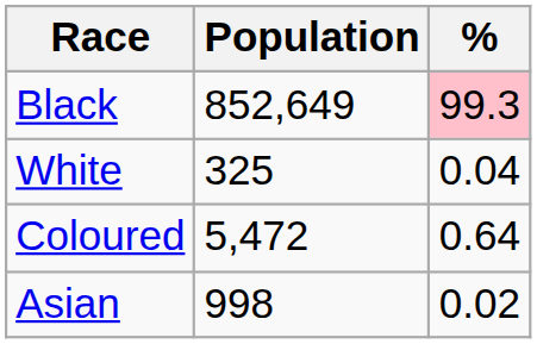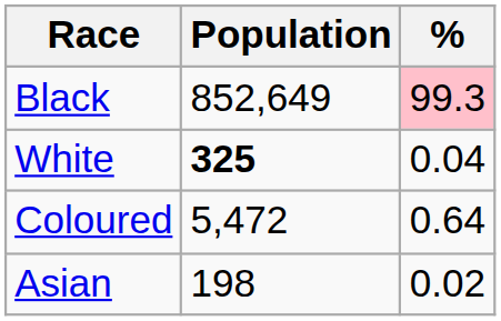 <table class="wikitable">
 <tr>
 <th>Race</th>
 <th>Population</th>
 <th>%</th>
 </tr>
 <tr>
 <td><a href='#'>Black</a></td>
 <td>852,649</td>
 <td style="background: pink;">99.3</td>
 </tr>
 <tr>
 <td><a href='#'>White</a></td>
-<td>325</td>
+<td><strong>325</strong></td>
 <td>0.04</td>
 </tr>
 <tr>
 <td><a href='#'>Coloured</a></td>
 <td>5,472</td>
 <td>0.64</td>
 </tr>
 <tr>
 <td><a href='#'>Asian</a></td>
-<td>998</td>
+<td>198</td>
 <td>0.02</td>
 </tr>
 </table>
